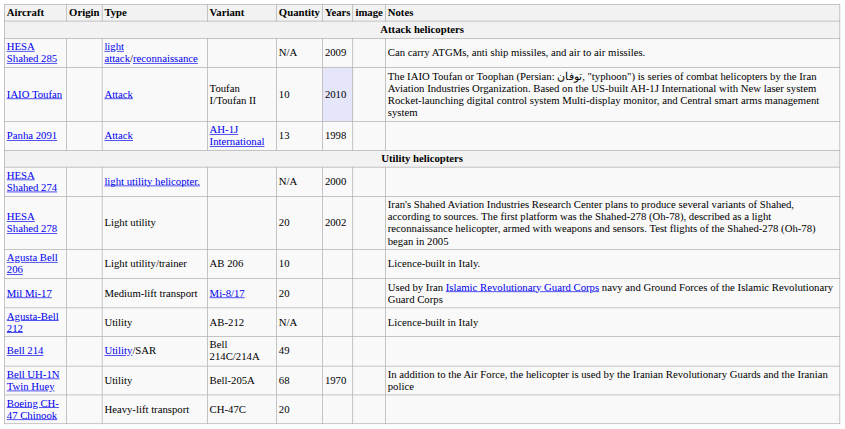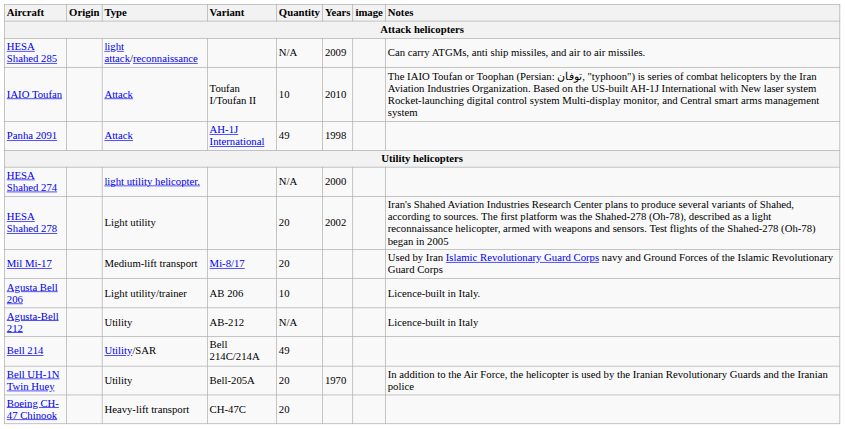 <table class="wikitable">
 <tr>
 <th style="text-align: left;">Aircraft</th>
 <th style="text-align: left;">Origin</th>
 <th style="text-align: left;">Type</th>
 <th style="text-align: left;">Variant</th>
 <th style="text-align: left;">Quantity</th>
 <th style="text-align: left;">Years</th>
 <th>image</th>
 <th style="text-align: left;">Notes</th>
 </tr>
 <tr>
 <th colspan="8">Attack helicopters</th>
 </tr>
 <tr>
 <td><a href='#'>HESA Shahed 285</a></td>
 <td></td>
 <td><a href='#'>light attack</a>/<a href='#'>reconnaissance</a></td>
 <td></td>
 <td>N/A</td>
 <td>2009</td>
 <td></td>
 <td>Can carry ATGMs, anti ship missiles, and air to air missiles.</td>
 </tr>
 <tr>
 <td><a href='#'>IAIO Toufan</a></td>
 <td></td>
 <td><a href='#'>Attack</a></td>
 <td>Toufan I/Toufan II</td>
 <td>10</td>
-<td style="background: lavender;">2010</td>
+<td>2010</td>
 <td></td>
 <td>The IAIO Toufan or Toophan (Persian: توفان, "typhoon") is series of combat helicopters by the Iran Aviation Industries Organization. Based on the US-built AH-1J International with New laser system Rocket-launching digital control system Multi-display monitor, and Central smart arms management system</td>
 </tr>
 <tr>
 <td><a href='#'>Panha 2091</a></td>
 <td></td>
 <td><a href='#'>Attack</a></td>
 <td><a href='#'>AH-1J International</a></td>
-<td>13</td>
+<td>49</td>
 <td>1998</td>
 <td></td>
 <td></td>
 </tr>
 <tr>
 <th colspan="8">Utility helicopters</th>
 </tr>
 <tr>
 <td><a href='#'>HESA Shahed 274</a></td>
 <td></td>
 <td><a href='#'>light utility helicopter.</a></td>
 <td></td>
 <td>N/A</td>
 <td>2000</td>
 <td></td>
 <td></td>
 </tr>
 <tr>
 <td><a href='#'>HESA Shahed 278</a></td>
 <td></td>
 <td>Light utility</td>
 <td></td>
 <td>20</td>
 <td>2002</td>
 <td></td>
 <td>Iran's Shahed Aviation Industries Research Center plans to produce several variants of Shahed, according to sources. The first platform was the Shahed-278 (Oh-78), described as a light reconnaissance helicopter, armed with weapons and sensors. Test flights of the Shahed-278 (Oh-78) began in 2005</td>
 </tr>
 <tr>
+<td><a href='#'>Mil Mi-17</a></td>
+<td></td>
+<td>Medium-lift transport</td>
+<td><a href='#'>Mi-8/17</a></td>
+<td>20</td>
+<td></td>
+<td></td>
+<td>Used by Iran <a href='#'>Islamic Revolutionary Guard Corps</a> navy and Ground Forces of the Islamic Revolutionary Guard Corps</td>
+</tr>
+<tr>
 <td><a href='#'>Agusta Bell 206</a></td>
 <td></td>
 <td>Light utility/trainer</td>
 <td>AB 206</td>
 <td>10</td>
 <td></td>
 <td></td>
 <td>Licence-built in Italy.</td>
-</tr>
-<tr>
-<td><a href='#'>Mil Mi-17</a></td>
-<td></td>
-<td>Medium-lift transport</td>
-<td><a href='#'>Mi-8/17</a></td>
-<td>20</td>
-<td></td>
-<td></td>
-<td>Used by Iran <a href='#'>Islamic Revolutionary Guard Corps</a> navy and Ground Forces of the Islamic Revolutionary Guard Corps</td>
 </tr>
 <tr>
 <td><a href='#'>Agusta-Bell 212</a></td>
 <td></td>
 <td>Utility</td>
 <td>AB-212</td>
 <td>N/A</td>
 <td></td>
 <td></td>
 <td>Licence-built in Italy</td>
 </tr>
 <tr>
 <td><a href='#'>Bell 214</a></td>
 <td></td>
 <td><a href='#'>Utility</a>/SAR</td>
 <td>Bell 214C/214A</td>
 <td>49</td>
 <td></td>
 <td></td>
 <td></td>
 </tr>
 <tr>
 <td><a href='#'>Bell UH-1N Twin Huey</a></td>
 <td></td>
 <td>Utility</td>
 <td>Bell-205A</td>
-<td>68</td>
+<td>20</td>
 <td>1970</td>
 <td></td>
 <td>In addition to the Air Force, the helicopter is used by the Iranian Revolutionary Guards and the Iranian police</td>
 </tr>
 <tr>
 <td><a href='#'>Boeing CH-47 Chinook</a></td>
 <td></td>
 <td>Heavy-lift transport</td>
 <td>CH-47C</td>
 <td>20</td>
 <td></td>
 <td></td>
 <td></td>
 </tr>
 </table>
